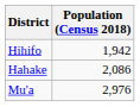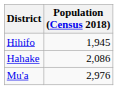 <table class="wikitable sortable" style="text-align:left">
 <tr>
 <th>District</th>
 <th>Population<br>(<a href='#'>Census</a> 2018)</th>
 </tr>
 <tr>
 <td><a href='#'>Hihifo</a></td>
-<td style="text-align:right;">1,942</td>
+<td style="text-align:right;">1,945</td>
 </tr>
 <tr>
 <td><a href='#'>Hahake</a></td>
 <td style="text-align:right;">2,086</td>
 </tr>
 <tr>
 <td><a href='#'>Mu'a</a></td>
 <td style="text-align:right;">2,976</td>
 </tr>
 </table>
